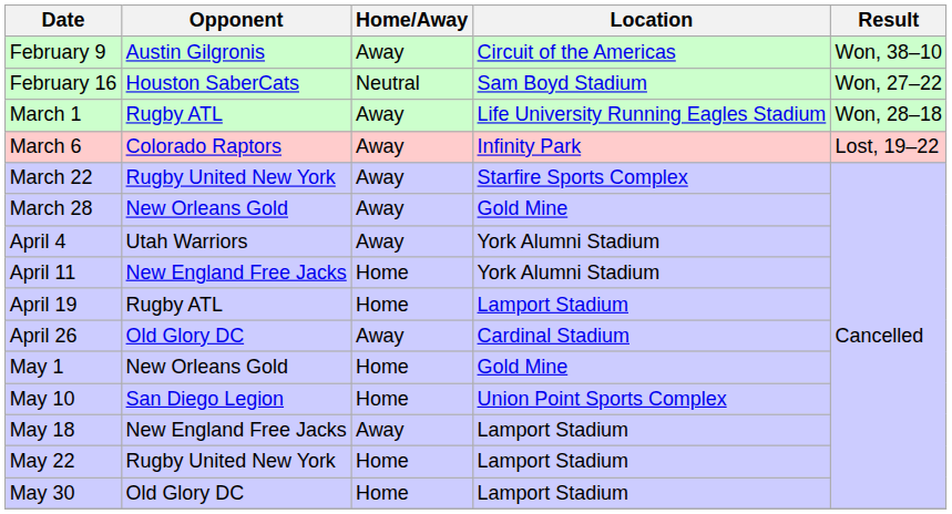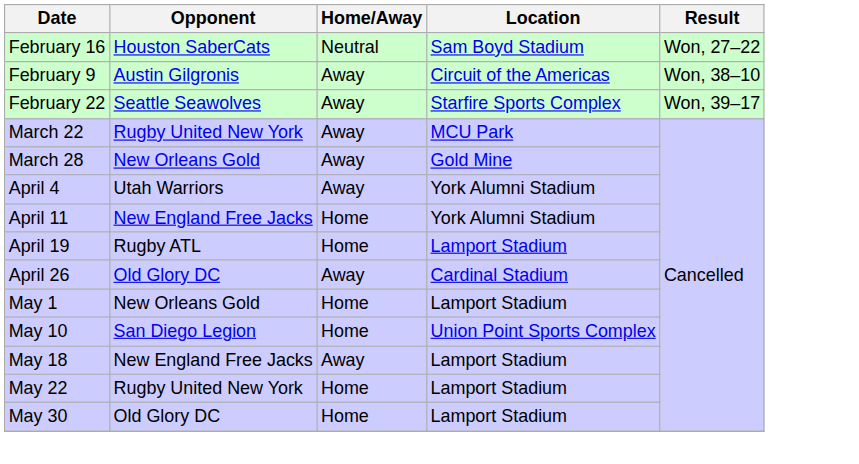 <table class="wikitable">
 <tr>
 <th>Date</th>
 <th>Opponent</th>
 <th>Home/Away</th>
 <th>Location</th>
 <th>Result</th>
 </tr>
 <tr bgcolor="#CCFFCC">
+<td>February 16</td>
+<td><a href='#'>Houston SaberCats</a></td>
+<td>Neutral</td>
+<td><a href='#'>Sam Boyd Stadium</a></td>
+<td>Won, 27–22</td>
+</tr>
+<tr bgcolor="#CCFFCC">
 <td>February 9</td>
 <td><a href='#'>Austin Gilgronis</a></td>
 <td>Away</td>
 <td><a href='#'>Circuit of the Americas</a></td>
 <td>Won, 38–10</td>
 </tr>
 <tr bgcolor="#CCFFCC">
-<td>February 16</td>
-<td><a href='#'>Houston SaberCats</a></td>
-<td>Neutral</td>
-<td><a href='#'>Sam Boyd Stadium</a></td>
-<td>Won, 27–22</td>
-</tr>
-<tr bgcolor="#CCFFCC">
-<td>March 1</td>
-<td><a href='#'>Rugby ATL</a></td>
+<td>February 22</td>
+<td><a href='#'>Seattle Seawolves</a></td>
 <td>Away</td>
-<td><a href='#'>Life University Running Eagles Stadium</a></td>
-<td>Won, 28–18</td>
-</tr>
-<tr bgcolor="#FFCCCC">
-<td>March 6</td>
-<td><a href='#'>Colorado Raptors</a></td>
-<td>Away</td>
-<td><a href='#'>Infinity Park</a></td>
-<td>Lost, 19–22</td>
+<td><a href='#'>Starfire Sports Complex</a></td>
+<td>Won, 39–17</td>
 </tr>
 <tr bgcolor="#CCCCFF">
 <td>March 22</td>
 <td><a href='#'>Rugby United New York</a></td>
 <td>Away</td>
-<td><a href='#'>Starfire Sports Complex</a></td>
+<td><a href='#'>MCU Park</a></td>
 <td rowspan="11">Cancelled</td>
 </tr>
 <tr bgcolor="#CCCCFF">
 <td>March 28</td>
 <td><a href='#'>New Orleans Gold</a></td>
 <td>Away</td>
 <td><a href='#'>Gold Mine</a></td>
 </tr>
 <tr bgcolor="#CCCCFF">
 <td>April 4</td>
 <td>Utah Warriors</td>
 <td>Away</td>
 <td>York Alumni Stadium</td>
 </tr>
 <tr bgcolor="#CCCCFF">
 <td>April 11</td>
 <td><a href='#'>New England Free Jacks</a></td>
 <td>Home</td>
 <td>York Alumni Stadium</td>
 </tr>
 <tr bgcolor="#CCCCFF">
 <td>April 19</td>
 <td>Rugby ATL</td>
 <td>Home</td>
 <td><a href='#'>Lamport Stadium</a></td>
 </tr>
 <tr bgcolor="#CCCCFF">
 <td>April 26</td>
 <td><a href='#'>Old Glory DC</a></td>
 <td>Away</td>
 <td><a href='#'>Cardinal Stadium</a></td>
 </tr>
 <tr bgcolor="#CCCCFF">
 <td>May 1</td>
 <td>New Orleans Gold</td>
 <td>Home</td>
-<td><a href='#'>Gold Mine</a></td>
+<td>Lamport Stadium</td>
 </tr>
 <tr bgcolor="#CCCCFF">
 <td>May 10</td>
 <td><a href='#'>San Diego Legion</a></td>
 <td>Home</td>
 <td><a href='#'>Union Point Sports Complex</a></td>
 </tr>
 <tr bgcolor="#CCCCFF">
 <td>May 18</td>
 <td>New England Free Jacks</td>
 <td>Away</td>
 <td>Lamport Stadium</td>
 </tr>
 <tr bgcolor="#CCCCFF">
 <td>May 22</td>
 <td>Rugby United New York</td>
 <td>Home</td>
 <td>Lamport Stadium</td>
 </tr>
 <tr bgcolor="#CCCCFF">
 <td>May 30</td>
 <td>Old Glory DC</td>
 <td>Home</td>
 <td>Lamport Stadium</td>
 </tr>
 <tr bgcolor="#CCCCFF">
 </tr>
 </table>
